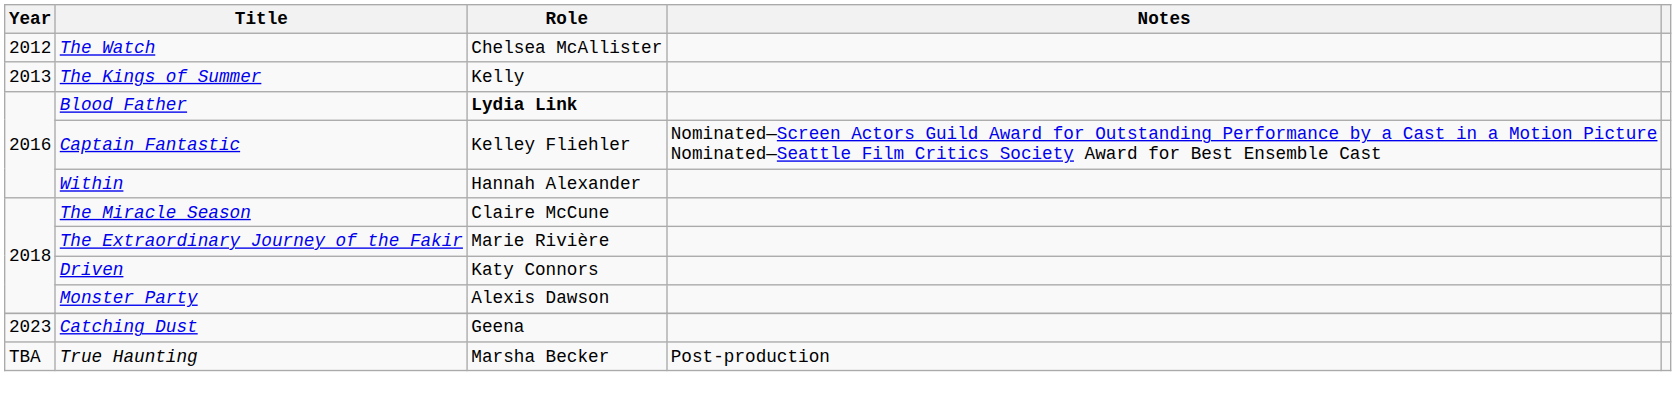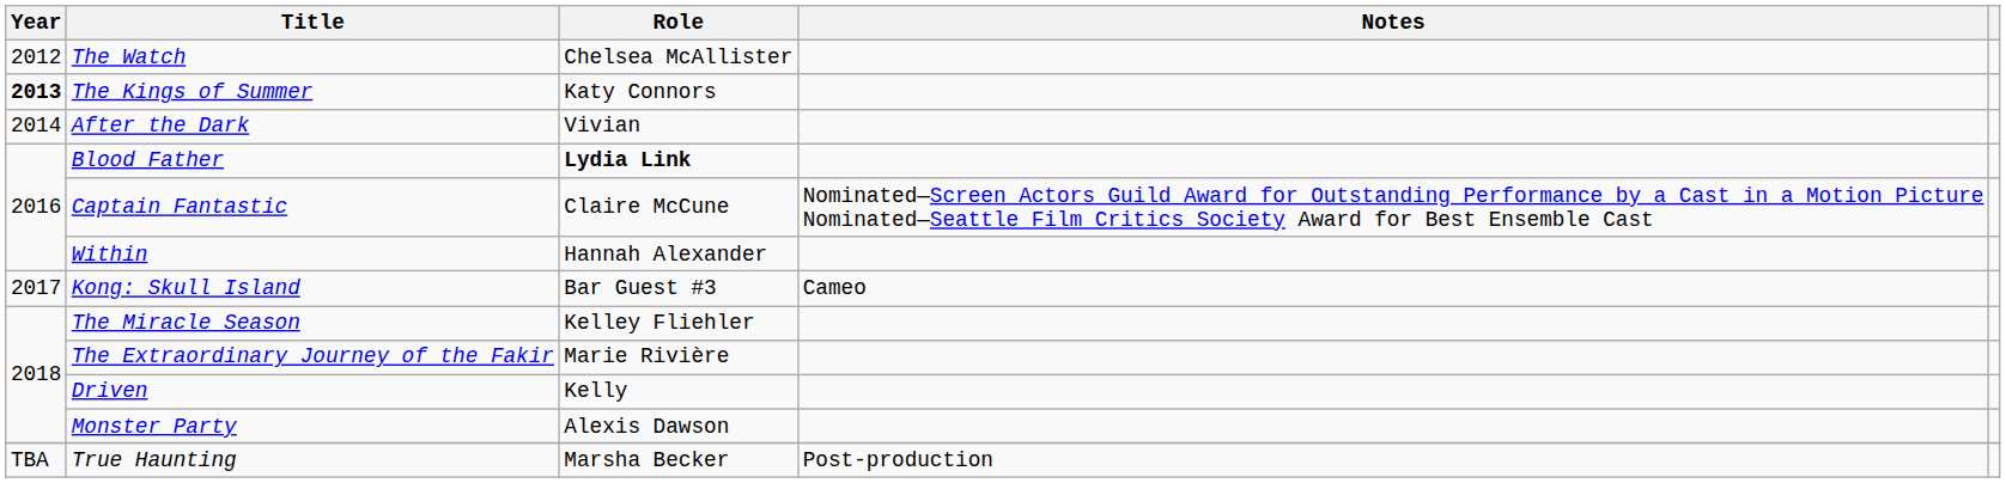 <table class="wikitable sortable">
 <tr>
 <th>Year</th>
 <th>Title</th>
 <th>Role</th>
 <th class="unsortable">Notes</th>
 <th class="unsortable"></th>
 </tr>
 <tr>
 <td>2012</td>
 <td><em><a href='#'>The Watch</a></em></td>
 <td>Chelsea McAllister</td>
 <td></td>
 <td></td>
 </tr>
 <tr>
-<td>2013</td>
+<td><strong>2013</strong></td>
 <td><em><a href='#'>The Kings of Summer</a></em></td>
-<td>Kelly</td>
+<td>Katy Connors</td>
+<td></td>
+<td></td>
+</tr>
+<tr>
+<td>2014</td>
+<td><em><a href='#'>After the Dark</a></em></td>
+<td>Vivian</td>
 <td></td>
 <td></td>
 </tr>
 <tr>
 <td rowspan="3">2016</td>
 <td><em><a href='#'>Blood Father</a></em></td>
 <td><strong>Lydia Link</strong></td>
 <td></td>
 <td></td>
 </tr>
 <tr>
 <td><em><a href='#'>Captain Fantastic</a></em></td>
-<td>Kelley Fliehler</td>
+<td>Claire McCune</td>
 <td>Nominated—<a href='#'>Screen Actors Guild Award for Outstanding Performance by a Cast in a Motion Picture</a> <br> Nominated—<a href='#'>Seattle Film Critics Society</a> Award for Best Ensemble Cast</td>
 <td></td>
 </tr>
 <tr>
 <td><em><a href='#'>Within</a></em></td>
 <td>Hannah Alexander</td>
 <td></td>
 <td></td>
 </tr>
 <tr>
+<td>2017</td>
+<td><em><a href='#'>Kong: Skull Island</a></em></td>
+<td>Bar Guest #3</td>
+<td>Cameo</td>
+<td></td>
+</tr>
+<tr>
 <td rowspan="4">2018</td>
 <td><em><a href='#'>The Miracle Season</a></em></td>
-<td>Claire McCune</td>
+<td>Kelley Fliehler</td>
 <td></td>
 <td></td>
 </tr>
 <tr>
 <td><em><a href='#'>The Extraordinary Journey of the Fakir</a></em></td>
 <td>Marie Rivière</td>
 <td></td>
 <td></td>
 </tr>
 <tr>
 <td><em><a href='#'>Driven</a></em></td>
-<td>Katy Connors</td>
+<td>Kelly</td>
 <td></td>
 <td></td>
 </tr>
 <tr>
 <td><em><a href='#'>Monster Party</a></em></td>
 <td>Alexis Dawson</td>
 <td></td>
 <td></td>
 </tr>
 <tr>
 </tr>
 <tr>
-<td>2023</td>
-<td><em><a href='#'>Catching Dust</a></em></td>
-<td>Geena</td>
-<td></td>
-<td></td>
-</tr>
-<tr>
 <td>TBA</td>
 <td><em>True Haunting</em></td>
 <td>Marsha Becker</td>
 <td>Post-production</td>
 <td></td>
 </tr>
 </table>
